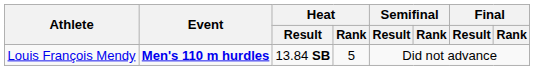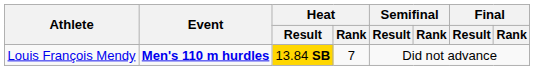 <table class="wikitable" style="font-size:90%">
 <tr>
 <th rowspan="2">Athlete</th>
 <th rowspan="2">Event</th>
 <th colspan="2">Heat</th>
 <th colspan="2">Semifinal</th>
 <th colspan="2">Final</th>
 </tr>
 <tr style="font-size:95%">
 <th>Result</th>
 <th>Rank</th>
 <th>Result</th>
 <th>Rank</th>
 <th>Result</th>
 <th>Rank</th>
 </tr>
 <tr align=center>
 <td align=left><a href='#'>Louis François Mendy</a></td>
 <td align=left><strong><a href='#'>Men's 110 m hurdles</a></strong></td>
-<td>13.84 <strong>SB</strong></td>
-<td>5</td>
+<td style="background: gold;">13.84 <strong>SB</strong></td>
+<td>7</td>
 <td colspan="4">Did not advance</td>
 </tr>
 </table>
